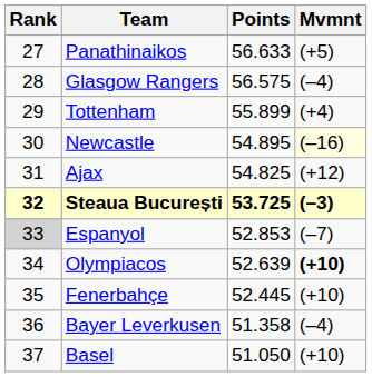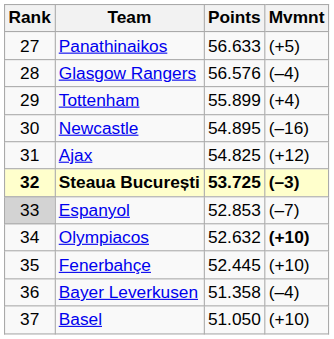 <table class="wikitable sortable" style="text-align: center;">
 <tr>
 <th>Rank</th>
 <th>Team</th>
 <th>Points</th>
 <th>Mvmnt</th>
 </tr>
 <tr>
 <td>27</td>
 <td align=left> <a href='#'>Panathinaikos</a></td>
 <td>56.633</td>
 <td align=left> (+5)</td>
 </tr>
 <tr>
 <td>28</td>
 <td align=left> <a href='#'>Glasgow Rangers</a></td>
-<td>56.575</td>
+<td>56.576</td>
 <td align=left> (–4)</td>
 </tr>
 <tr>
 <td>29</td>
 <td align=left> <a href='#'>Tottenham</a></td>
 <td>55.899</td>
 <td align=left> (+4)</td>
 </tr>
 <tr>
 <td>30</td>
 <td align=left> <a href='#'>Newcastle</a></td>
 <td>54.895</td>
-<td align=left style="background: lightyellow;"> (–16)</td>
+<td align=left> (–16)</td>
 </tr>
 <tr>
 <td>31</td>
 <td align=left> <a href='#'>Ajax</a></td>
 <td>54.825</td>
 <td align=left> (+12)</td>
 </tr>
 <tr bgcolor="ffffcc">
 <td><strong>32</strong></td>
 <td align=left> <strong>Steaua București</strong></td>
 <td><strong>53.725</strong></td>
 <td align=left> <strong>(–3)</strong></td>
 </tr>
 <tr>
 <td style="background: lightgrey;">33</td>
 <td align=left> <a href='#'>Espanyol</a></td>
 <td>52.853</td>
 <td align=left> (–7)</td>
 </tr>
 <tr>
 <td>34</td>
 <td align=left> <a href='#'>Olympiacos</a></td>
-<td>52.639</td>
+<td>52.632</td>
 <td align=left><strong> (+10)</strong></td>
 </tr>
 <tr>
 <td>35</td>
 <td align=left> <a href='#'>Fenerbahçe</a></td>
 <td>52.445</td>
 <td align=left> (+10)</td>
 </tr>
 <tr>
 <td>36</td>
 <td align=left> <a href='#'>Bayer Leverkusen</a></td>
 <td>51.358</td>
 <td align=left> (–4)</td>
 </tr>
 <tr>
 <td>37</td>
 <td align=left> <a href='#'>Basel</a></td>
 <td>51.050</td>
 <td align=left> (+10)</td>
 </tr>
 </table>
